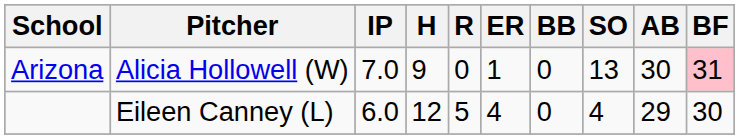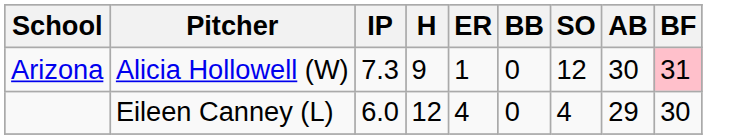 <table class="wikitable">
 <tr>
 <th>School</th>
 <th>Pitcher</th>
 <th>IP</th>
 <th>H</th>
-<th>R</th>
 <th>ER</th>
 <th>BB</th>
 <th>SO</th>
 <th>AB</th>
 <th>BF</th>
 </tr>
 <tr>
 <td><a href='#'>Arizona</a></td>
 <td><a href='#'>Alicia Hollowell</a> (W)</td>
-<td>7.0</td>
+<td>7.3</td>
 <td>9</td>
-<td>0</td>
 <td>1</td>
 <td>0</td>
-<td>13</td>
+<td>12</td>
 <td>30</td>
 <td style="background: pink;">31</td>
 </tr>
 <tr>
 <td></td>
 <td>Eileen Canney (L)</td>
 <td>6.0</td>
 <td>12</td>
-<td>5</td>
 <td>4</td>
 <td>0</td>
 <td>4</td>
 <td>29</td>
 <td>30</td>
 </tr>
 </table>
